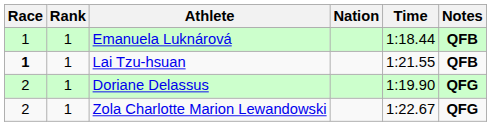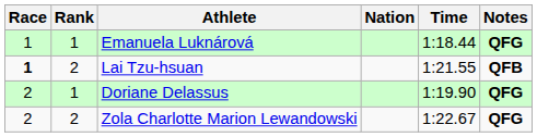 <table class="wikitable sortable" style="text-align:center;">
 <tr>
 <th>Race</th>
 <th>Rank</th>
 <th>Athlete</th>
 <th>Nation</th>
 <th>Time</th>
 <th>Notes</th>
 </tr>
 <tr bgcolor=ccffcc>
 <td>1</td>
 <td>1</td>
 <td align=left><a href='#'>Emanuela Luknárová</a></td>
 <td align=left></td>
 <td>1:18.44</td>
-<td><strong>QFB</strong></td>
+<td><strong>QFG</strong></td>
 </tr>
 <tr>
 <td><strong>1</strong></td>
-<td>1</td>
+<td>2</td>
 <td align=left><a href='#'>Lai Tzu-hsuan</a></td>
 <td align=left></td>
 <td>1:21.55</td>
 <td><strong>QFB</strong></td>
 </tr>
 <tr bgcolor=ccffcc>
 <td>2</td>
 <td>1</td>
 <td align=left><a href='#'>Doriane Delassus</a></td>
 <td align=left></td>
 <td>1:19.90</td>
 <td><strong>QFG</strong></td>
 </tr>
 <tr>
 <td>2</td>
-<td>1</td>
+<td>2</td>
 <td align=left><a href='#'>Zola Charlotte Marion Lewandowski</a></td>
 <td align=left></td>
 <td>1:22.67</td>
 <td><strong>QFG</strong></td>
 </tr>
 </table>
